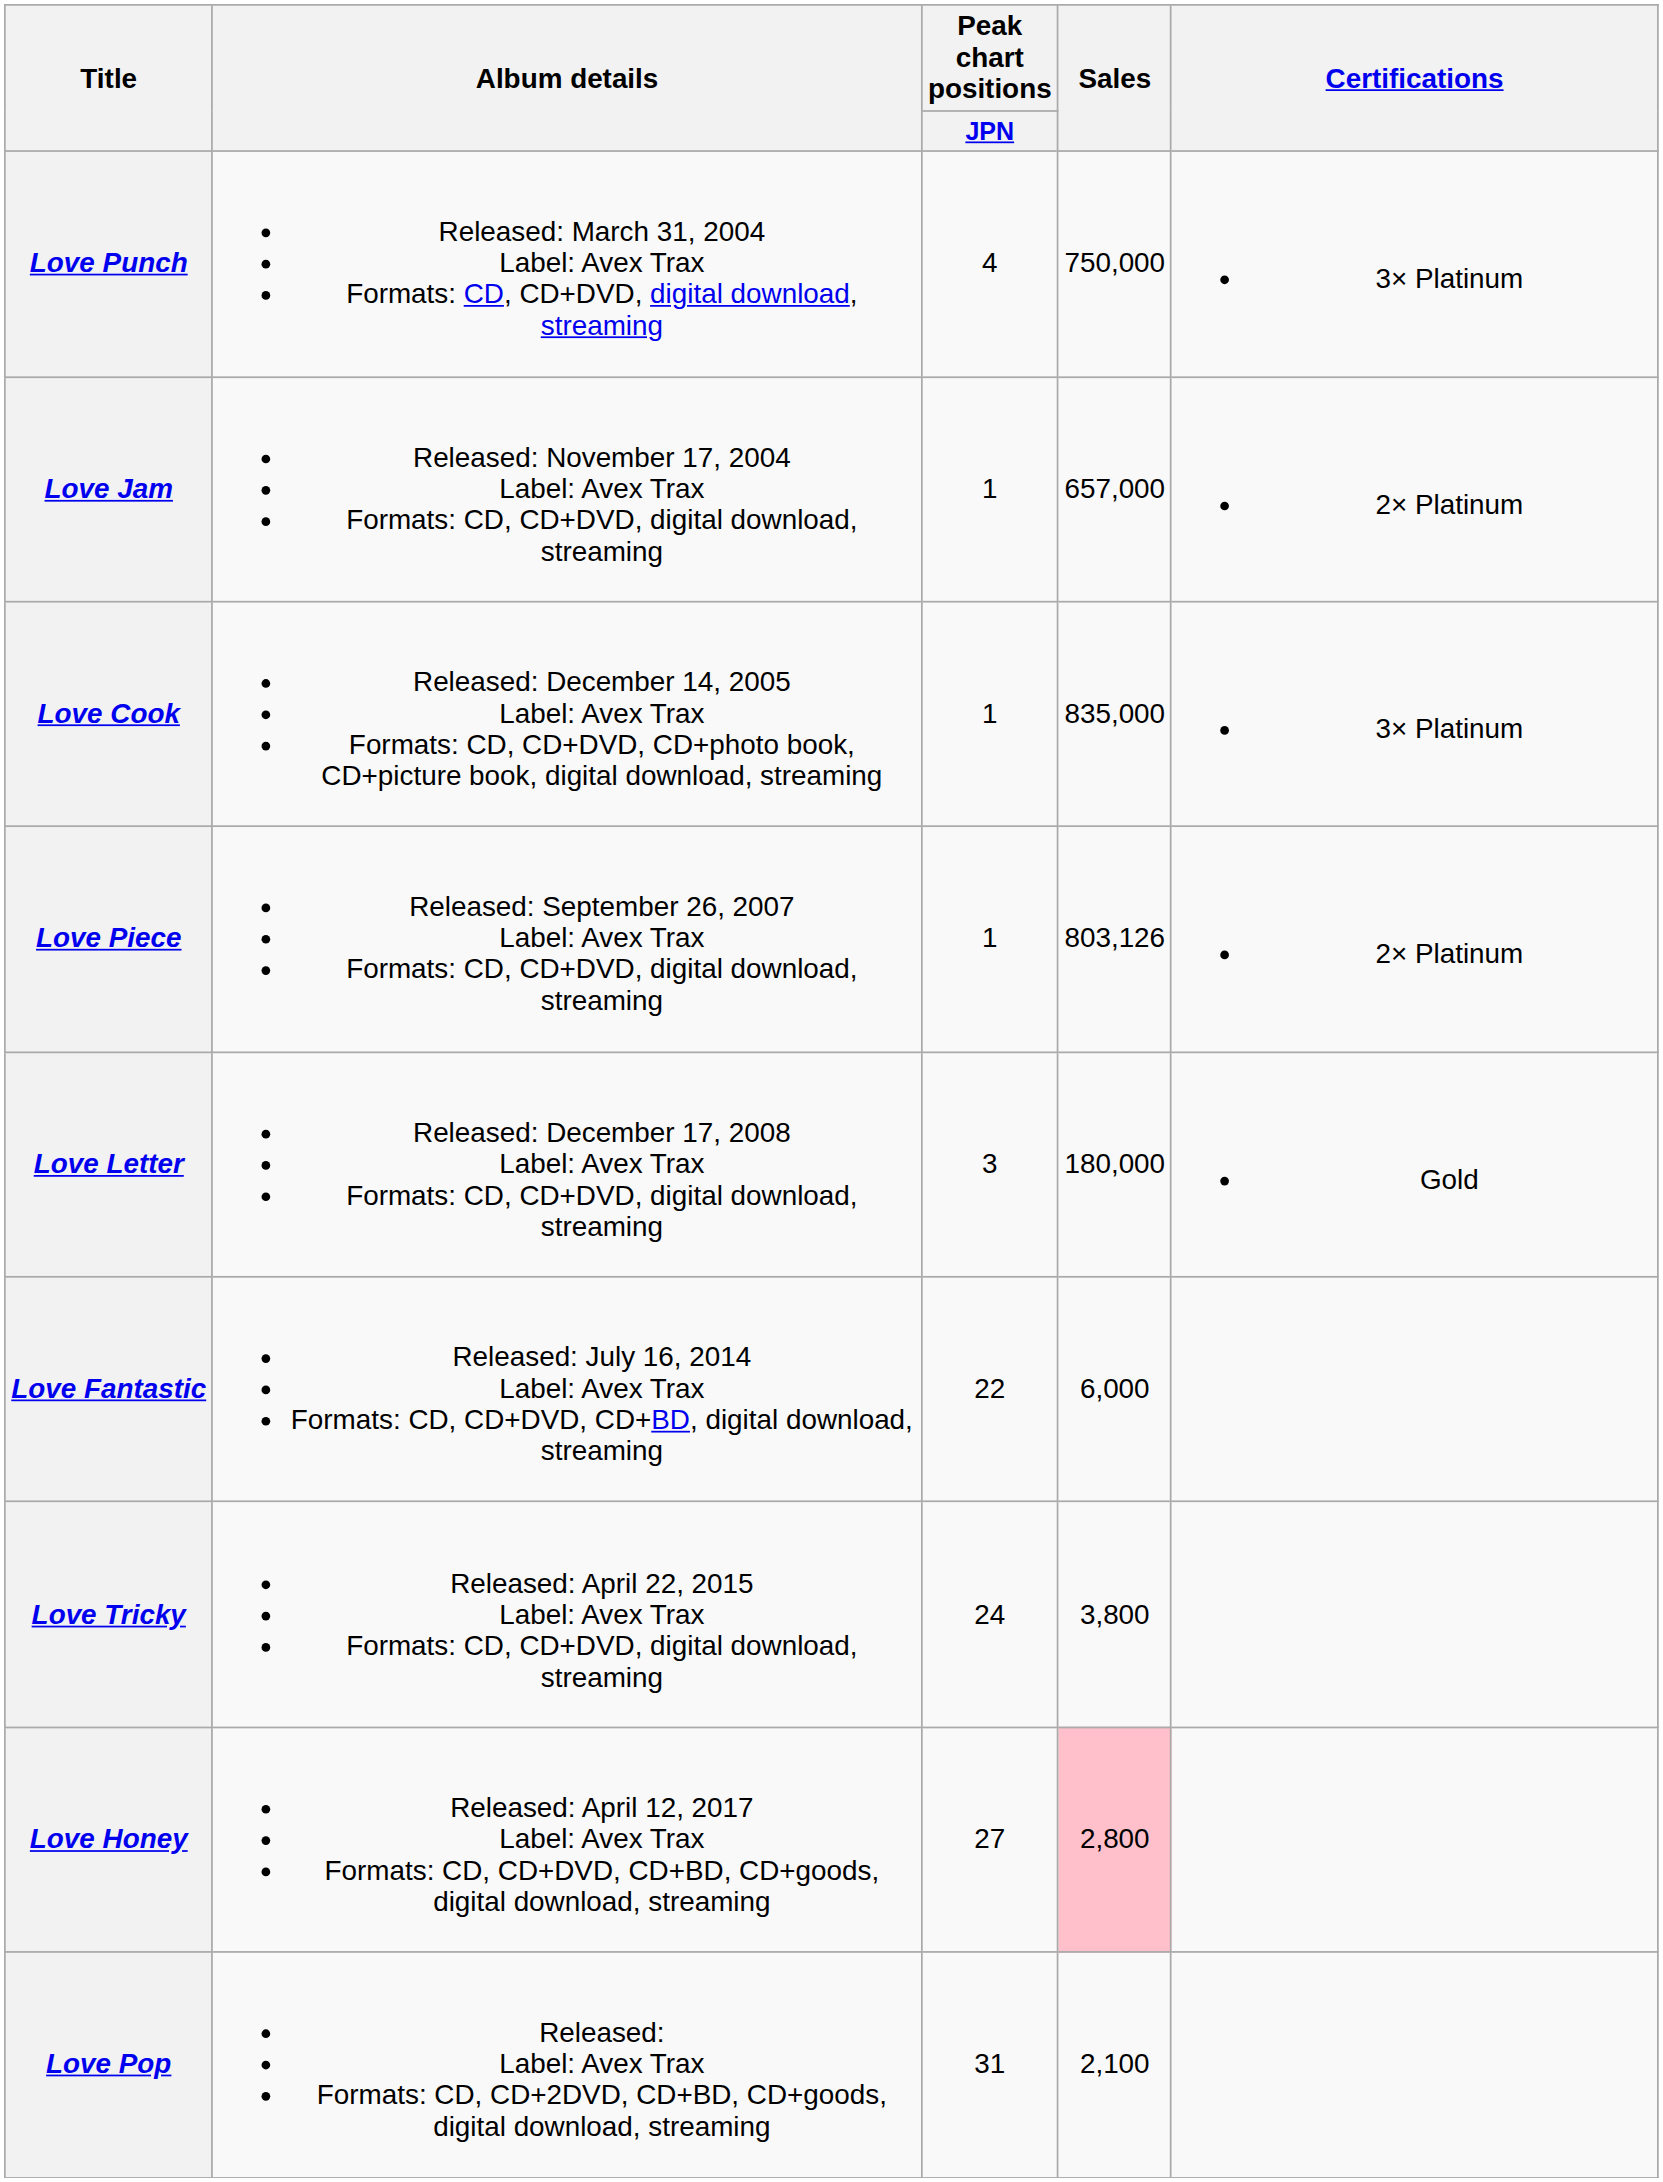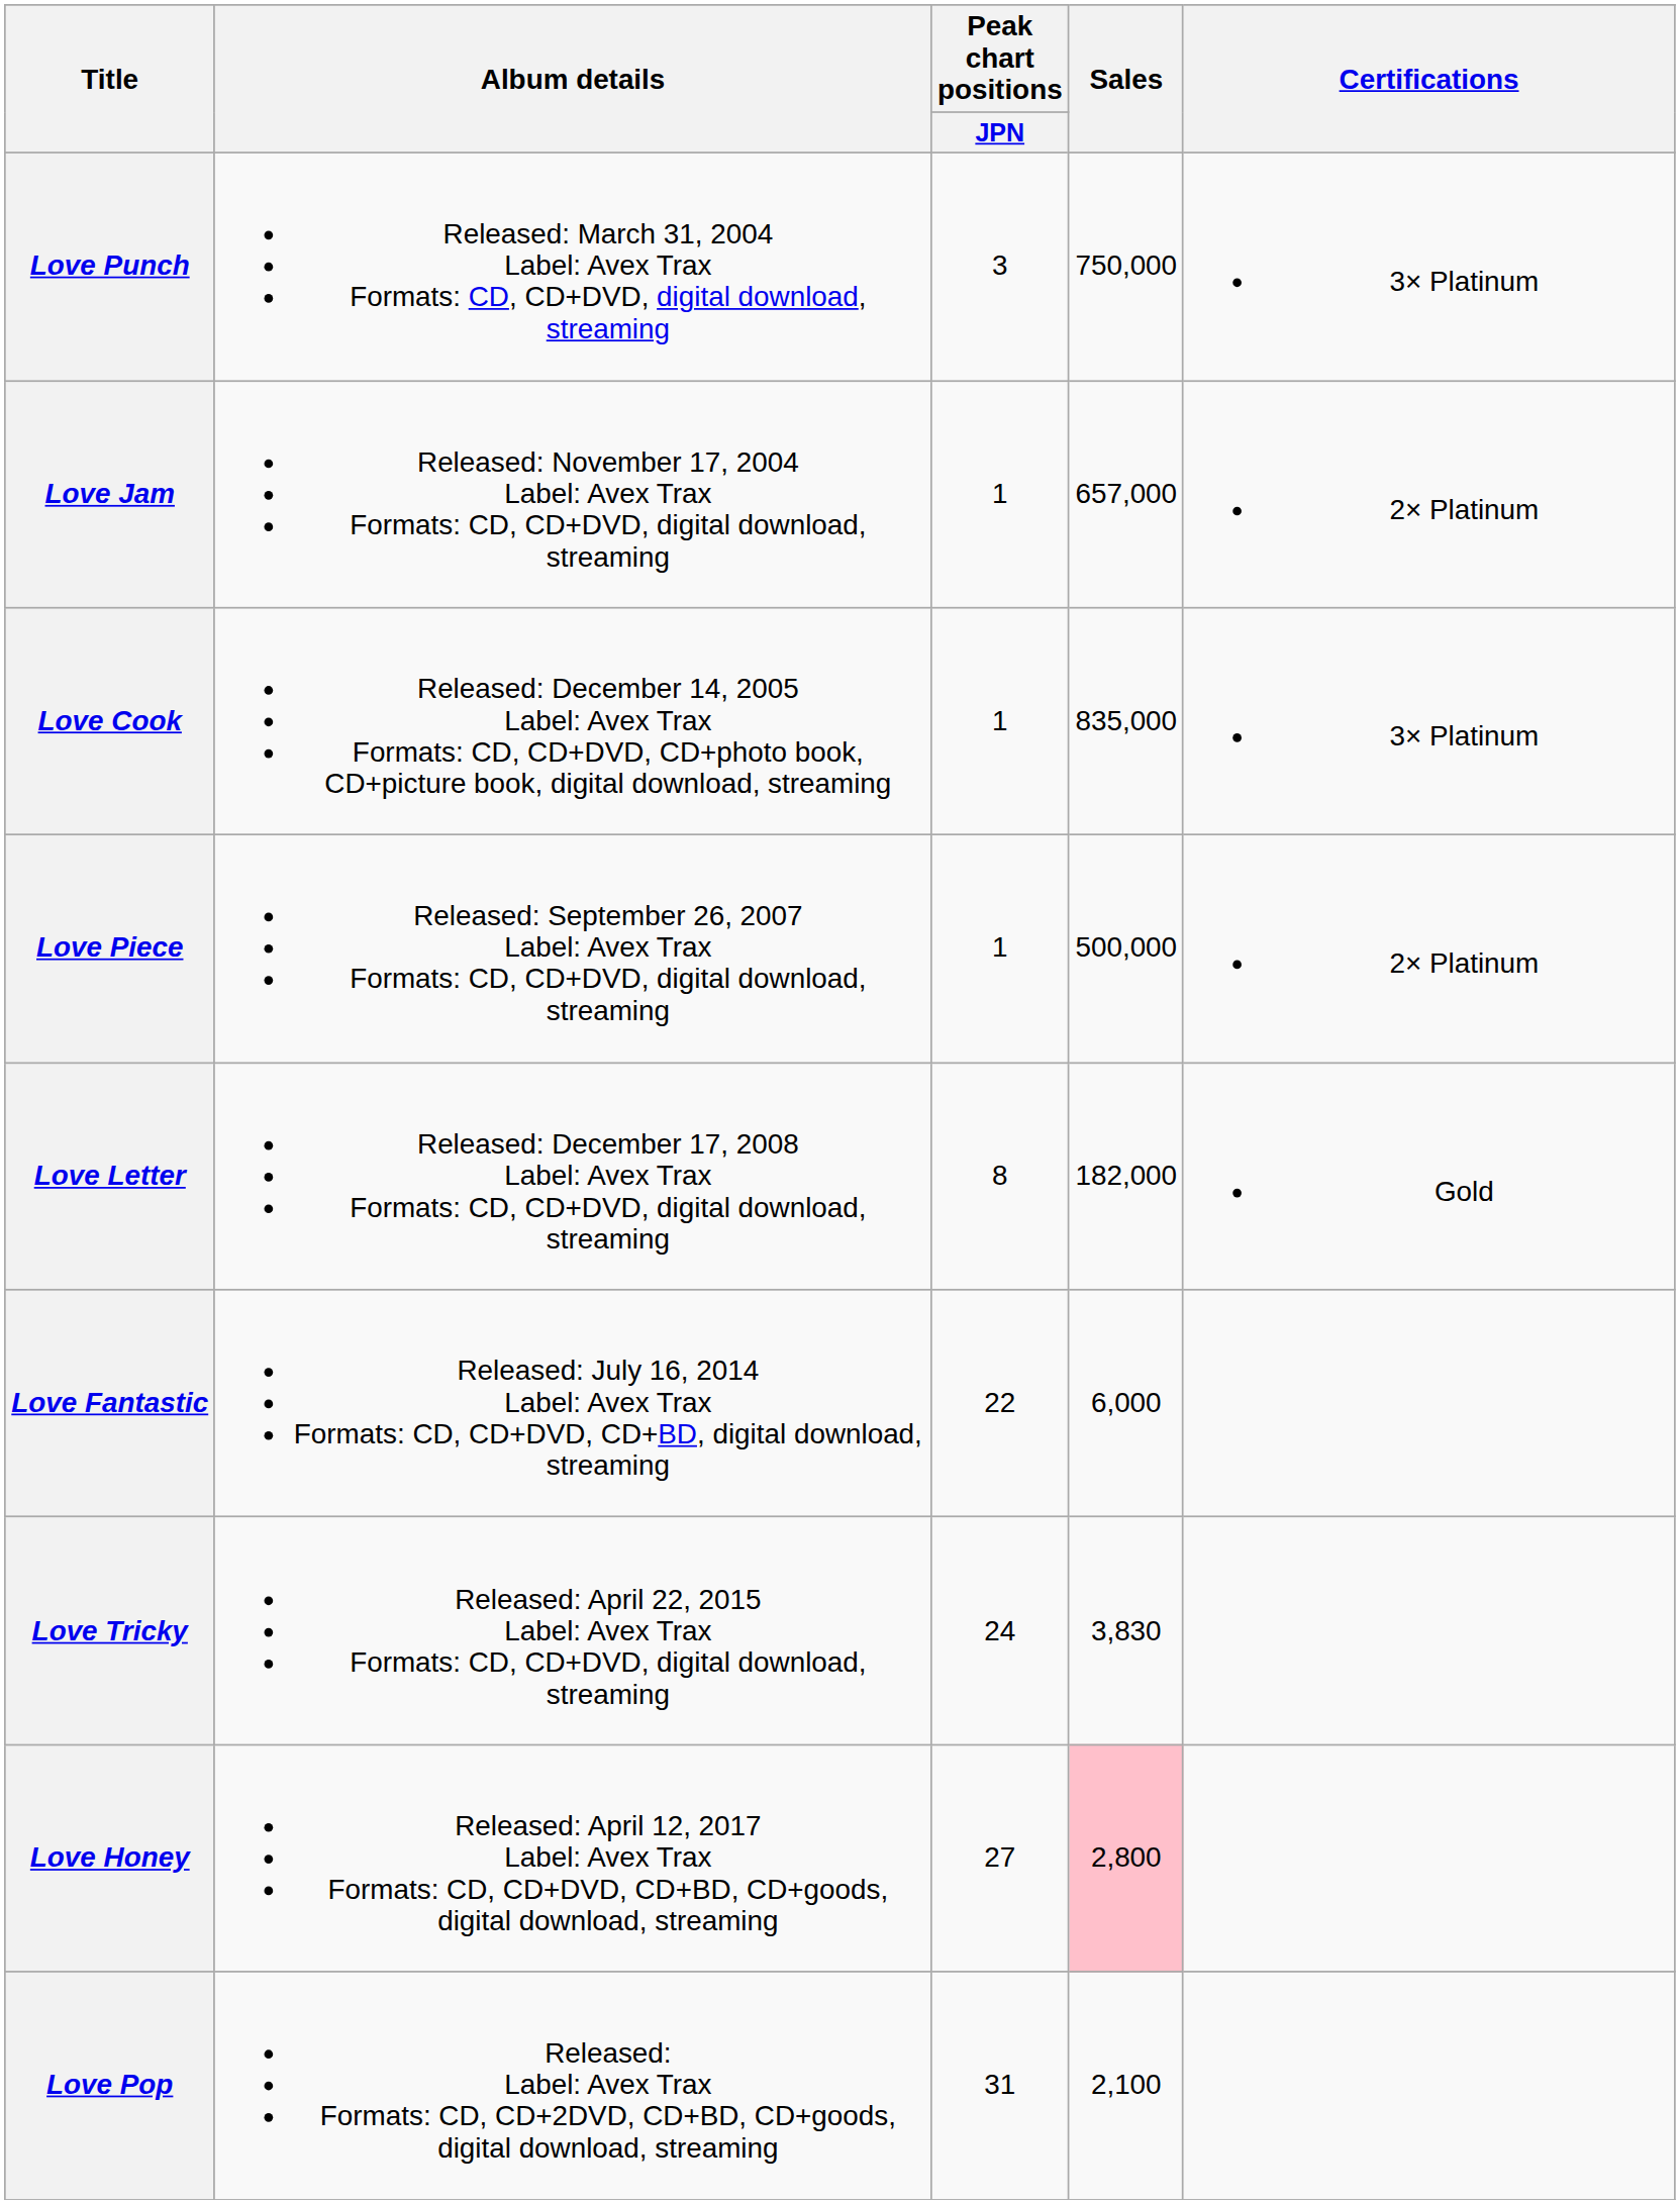 <table class="wikitable plainrowheaders" style="text-align:center;">
 <tr>
 <th scope="col" rowspan="2">Title</th>
 <th scope="col" rowspan="2" style="width:25em;">Album details</th>
 <th scope="col" colspan="1">Peak chart positions</th>
 <th scope="col" rowspan="2">Sales</th>
 <th scope="col" rowspan="2" style="width:17em;"><a href='#'>Certifications</a></th>
 </tr>
 <tr>
 <th scope="col" style="width:2.5em;font-size:90%;"><a href='#'>JPN</a><br></th>
 </tr>
 <tr>
 <th scope="row"><strong><em><a href='#'>Love Punch</a></em></strong></th>
 <td><br><ul><li>Released: March 31, 2004</li><li>Label: Avex Trax</li><li>Formats: <a href='#'>CD</a>, CD+DVD, <a href='#'>digital download</a>, <a href='#'>streaming</a></li></ul></td>
-<td>4</td>
+<td>3</td>
 <td>750,000</td>
 <td><br><ul><li>3× Platinum</li></ul></td>
 </tr>
 <tr>
 <th scope="row"><strong><em><a href='#'>Love Jam</a></em></strong></th>
 <td><br><ul><li>Released: November 17, 2004</li><li>Label: Avex Trax</li><li>Formats: CD, CD+DVD, digital download, streaming</li></ul></td>
 <td>1</td>
 <td>657,000</td>
 <td><br><ul><li>2× Platinum</li></ul></td>
 </tr>
 <tr>
 <th scope="row"><strong><em><a href='#'>Love Cook</a></em></strong></th>
 <td><br><ul><li>Released: December 14, 2005</li><li>Label: Avex Trax</li><li>Formats: CD, CD+DVD, CD+photo book, CD+picture book, digital download, streaming</li></ul></td>
 <td>1</td>
 <td>835,000</td>
 <td><br><ul><li>3× Platinum</li></ul></td>
 </tr>
 <tr>
 <th scope="row"><strong><em><a href='#'>Love Piece</a></em></strong></th>
 <td><br><ul><li>Released: September 26, 2007</li><li>Label: Avex Trax</li><li>Formats: CD, CD+DVD, digital download, streaming</li></ul></td>
 <td>1</td>
-<td>803,126</td>
+<td>500,000</td>
 <td><br><ul><li>2× Platinum</li></ul></td>
 </tr>
 <tr>
 <th scope="row"><strong><em><a href='#'>Love Letter</a></em></strong></th>
 <td><br><ul><li>Released: December 17, 2008</li><li>Label: Avex Trax</li><li>Formats: CD, CD+DVD, digital download, streaming</li></ul></td>
-<td>3</td>
-<td>180,000</td>
+<td>8</td>
+<td>182,000</td>
 <td><br><ul><li>Gold</li></ul></td>
 </tr>
 <tr>
 <th scope="row"><strong><em><a href='#'>Love Fantastic</a></em></strong></th>
 <td><br><ul><li>Released: July 16, 2014</li><li>Label: Avex Trax</li><li>Formats: CD, CD+DVD, CD+<a href='#'>BD</a>, digital download, streaming</li></ul></td>
 <td>22</td>
 <td>6,000</td>
 <td></td>
 </tr>
 <tr>
 <th scope="row"><strong><em><a href='#'>Love Tricky</a></em></strong></th>
 <td><br><ul><li>Released: April 22, 2015</li><li>Label: Avex Trax</li><li>Formats: CD, CD+DVD, digital download, streaming</li></ul></td>
 <td>24</td>
-<td>3,800</td>
+<td>3,830</td>
 <td></td>
 </tr>
 <tr>
 <th scope="row"><strong><em><a href='#'>Love Honey</a></em></strong></th>
 <td><br><ul><li>Released: April 12, 2017</li><li>Label: Avex Trax</li><li>Formats: CD, CD+DVD, CD+BD, CD+goods, digital download, streaming</li></ul></td>
 <td>27</td>
 <td style="background: pink;">2,800</td>
 <td></td>
 </tr>
 <tr>
 <th scope="row"><strong><em><a href='#'>Love Pop</a></em></strong></th>
 <td><br><ul><li>Released: </li><li>Label: Avex Trax</li><li>Formats: CD, CD+2DVD, CD+BD, CD+goods, digital download, streaming</li></ul></td>
 <td>31</td>
 <td>2,100</td>
 <td></td>
 </tr>
 <tr>
 </tr>
 </table>
